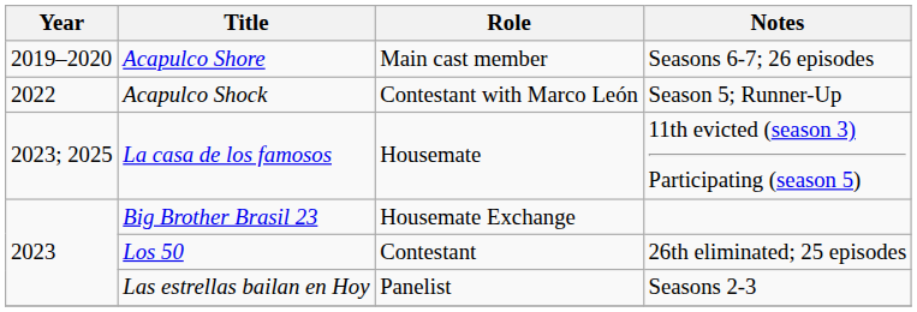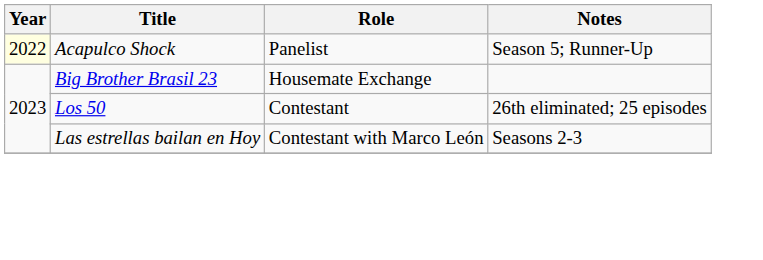 <table class="wikitable">
 <tr>
 <th>Year</th>
 <th>Title</th>
 <th>Role</th>
 <th>Notes</th>
 </tr>
 <tr>
-<td>2019–2020</td>
-<td><em><a href='#'>Acapulco Shore</a></em></td>
-<td>Main cast member</td>
-<td>Seasons 6-7; 26 episodes</td>
-</tr>
-<tr>
-<td>2022</td>
+<td style="background: lightyellow;">2022</td>
 <td><em>Acapulco Shock</em></td>
-<td>Contestant with Marco León</td>
+<td>Panelist </td>
 <td>Season 5; Runner-Up</td>
-</tr>
-<tr>
-<td>2023; 2025</td>
-<td><em><a href='#'>La casa de los famosos</a></em></td>
-<td>Housemate</td>
-<td>11th evicted (<a href='#'>season 3)</a><hr>Participating (<a href='#'>season 5</a>)</td>
 </tr>
 <tr>
 <td rowspan="3">2023</td>
 <td><em><a href='#'>Big Brother Brasil 23</a></em></td>
 <td>Housemate Exchange</td>
 <td></td>
 </tr>
 <tr>
 <td><em><a href='#'>Los 50</a></em></td>
 <td>Contestant</td>
 <td>26th eliminated; 25 episodes</td>
 </tr>
 <tr>
 <td><em>Las estrellas bailan en Hoy</em></td>
-<td>Panelist </td>
+<td>Contestant with Marco León</td>
 <td>Seasons 2-3</td>
 </tr>
 <tr>
 </tr>
 </table>
